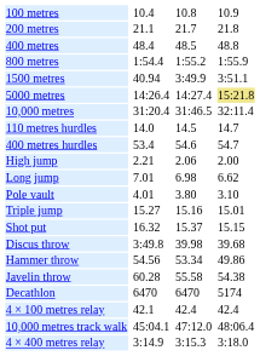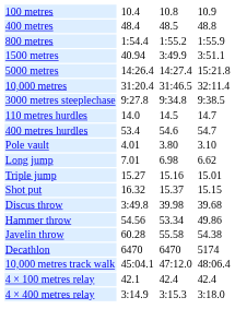 <table>
 <tr>
 <td bgcolor = DDEEFF><a href='#'>100 metres</a></td>
 <td></td>
 <td>10.4</td>
 <td></td>
 <td>10.8</td>
 <td></td>
 <td>10.9</td>
-</tr>
-<tr>
-<td bgcolor = DDEEFF><a href='#'>200 metres</a></td>
-<td></td>
-<td>21.1</td>
-<td></td>
-<td>21.7</td>
-<td></td>
-<td>21.8</td>
 </tr>
 <tr>
 <td bgcolor = DDEEFF><a href='#'>400 metres</a></td>
 <td></td>
 <td>48.4</td>
 <td></td>
 <td>48.5</td>
 <td></td>
 <td>48.8</td>
 </tr>
 <tr>
 <td bgcolor = DDEEFF><a href='#'>800 metres</a></td>
 <td></td>
 <td>1:54.4</td>
 <td></td>
 <td>1:55.2</td>
 <td></td>
 <td>1:55.9</td>
 </tr>
 <tr>
 <td bgcolor = DDEEFF><a href='#'>1500 metres</a></td>
 <td></td>
 <td>40.94</td>
 <td></td>
 <td>3:49.9</td>
 <td></td>
 <td>3:51.1</td>
 </tr>
 <tr>
 <td bgcolor = DDEEFF><a href='#'>5000 metres</a></td>
 <td></td>
 <td>14:26.4</td>
 <td></td>
 <td>14:27.4</td>
 <td></td>
-<td style="background: khaki;">15:21.8</td>
+<td>15:21.8</td>
 </tr>
 <tr>
 <td bgcolor = DDEEFF><a href='#'>10,000 metres</a></td>
 <td></td>
 <td>31:20.4</td>
 <td></td>
 <td>31:46.5</td>
 <td></td>
 <td>32:11.4</td>
+</tr>
+<tr>
+<td bgcolor = DDEEFF><a href='#'>3000 metres steeplechase</a></td>
+<td></td>
+<td>9:27.8</td>
+<td></td>
+<td>9:34.8</td>
+<td></td>
+<td>9:38.5</td>
 </tr>
 <tr>
 <td bgcolor = DDEEFF><a href='#'>110 metres hurdles</a></td>
 <td></td>
 <td>14.0</td>
 <td></td>
 <td>14.5</td>
 <td></td>
 <td>14.7</td>
 </tr>
 <tr>
 <td bgcolor = DDEEFF><a href='#'>400 metres hurdles</a></td>
 <td></td>
 <td>53.4</td>
 <td></td>
 <td>54.6</td>
 <td></td>
 <td>54.7</td>
 </tr>
 <tr>
-<td bgcolor = DDEEFF><a href='#'>High jump</a></td>
+<td bgcolor = DDEEFF><a href='#'>Pole vault</a></td>
 <td></td>
-<td>2.21</td>
+<td>4.01</td>
 <td></td>
-<td>2.06</td>
+<td>3.80</td>
 <td></td>
-<td>2.00</td>
+<td>3.10</td>
 </tr>
 <tr>
 <td bgcolor = DDEEFF><a href='#'>Long jump</a></td>
 <td></td>
 <td>7.01</td>
 <td></td>
 <td>6.98</td>
 <td></td>
 <td>6.62</td>
-</tr>
-<tr>
-<td bgcolor = DDEEFF><a href='#'>Pole vault</a></td>
-<td></td>
-<td>4.01</td>
-<td></td>
-<td>3.80</td>
-<td></td>
-<td>3.10</td>
 </tr>
 <tr>
 <td bgcolor = DDEEFF><a href='#'>Triple jump</a></td>
 <td></td>
 <td>15.27</td>
 <td></td>
 <td>15.16</td>
 <td></td>
 <td>15.01</td>
 </tr>
 <tr>
 <td bgcolor = DDEEFF><a href='#'>Shot put</a></td>
 <td></td>
 <td>16.32</td>
 <td></td>
 <td>15.37</td>
 <td></td>
 <td>15.15</td>
 </tr>
 <tr>
 <td bgcolor = DDEEFF><a href='#'>Discus throw</a></td>
 <td></td>
 <td>3:49.8</td>
 <td></td>
 <td>39.98</td>
 <td></td>
 <td>39.68</td>
 </tr>
 <tr>
 <td bgcolor = DDEEFF><a href='#'>Hammer throw</a></td>
 <td></td>
 <td>54.56</td>
 <td></td>
 <td>53.34</td>
 <td></td>
 <td>49.86</td>
 </tr>
 <tr>
 <td bgcolor = DDEEFF><a href='#'>Javelin throw</a></td>
 <td></td>
 <td>60.28</td>
 <td></td>
 <td>55.58</td>
 <td></td>
 <td>54.38</td>
 </tr>
 <tr>
 <td bgcolor = DDEEFF><a href='#'>Decathlon</a></td>
 <td></td>
 <td>6470</td>
 <td></td>
 <td>6470</td>
 <td></td>
 <td>5174</td>
 </tr>
 <tr>
+<td bgcolor = DDEEFF><a href='#'>10,000 metres track walk</a></td>
+<td></td>
+<td>45:04.1</td>
+<td></td>
+<td>47:12.0</td>
+<td></td>
+<td>48:06.4</td>
+</tr>
+<tr>
 <td bgcolor = DDEEFF><a href='#'>4 × 100 metres relay</a></td>
 <td></td>
 <td>42.1</td>
 <td></td>
 <td>42.4</td>
 <td></td>
 <td>42.4</td>
-</tr>
-<tr>
-<td bgcolor = DDEEFF><a href='#'>10,000 metres track walk</a></td>
-<td></td>
-<td>45:04.1</td>
-<td></td>
-<td>47:12.0</td>
-<td></td>
-<td>48:06.4</td>
 </tr>
 <tr>
 <td bgcolor = DDEEFF><a href='#'>4 × 400 metres relay</a></td>
 <td></td>
 <td>3:14.9</td>
 <td></td>
 <td>3:15.3</td>
 <td></td>
 <td>3:18.0</td>
 </tr>
 </table>
